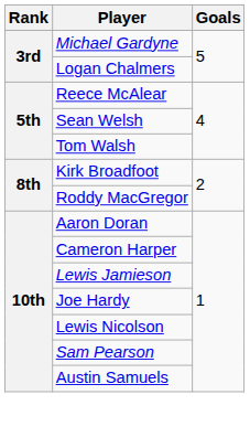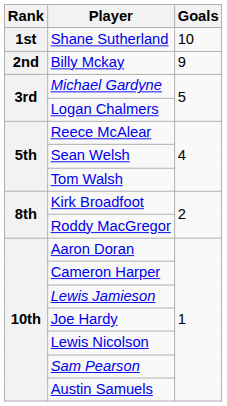 <table class="wikitable">
 <tr>
 <th>Rank</th>
 <th>Player</th>
 <th>Goals</th>
+</tr>
+<tr>
+<th>1st</th>
+<td> <a href='#'>Shane Sutherland</a></td>
+<td>10</td>
+</tr>
+<tr>
+<th>2nd</th>
+<td> <a href='#'>Billy Mckay</a></td>
+<td>9</td>
 </tr>
 <tr>
 <th rowspan="2">3rd</th>
 <td> <em><a href='#'>Michael Gardyne</a></em></td>
 <td rowspan="2">5</td>
 </tr>
 <tr>
 <td> <a href='#'>Logan Chalmers</a></td>
 </tr>
 <tr>
 <th rowspan="3">5th</th>
 <td> <a href='#'>Reece McAlear</a></td>
 <td rowspan="3">4</td>
 </tr>
 <tr>
 <td> <a href='#'>Sean Welsh</a></td>
 </tr>
 <tr>
 <td> <a href='#'>Tom Walsh</a></td>
 </tr>
 <tr>
 <th rowspan="2">8th</th>
 <td> <a href='#'>Kirk Broadfoot</a></td>
 <td rowspan="2">2</td>
 </tr>
 <tr>
 <td> <a href='#'>Roddy MacGregor</a></td>
 </tr>
 <tr>
 <th rowspan="7">10th</th>
 <td> <a href='#'>Aaron Doran</a></td>
 <td rowspan="7">1</td>
 </tr>
 <tr>
 <td> <a href='#'>Cameron Harper</a></td>
 </tr>
 <tr>
 <td> <em><a href='#'>Lewis Jamieson</a></em></td>
 </tr>
 <tr>
 <td> <a href='#'>Joe Hardy</a></td>
 </tr>
 <tr>
 <td> <a href='#'>Lewis Nicolson</a></td>
 </tr>
 <tr>
 <td> <em><a href='#'>Sam Pearson</a></em></td>
 </tr>
 <tr>
 <td> <a href='#'>Austin Samuels</a></td>
 </tr>
 </table>
